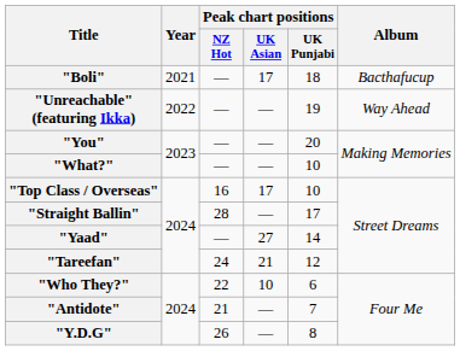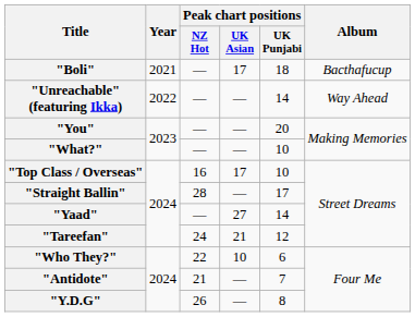 <table class="wikitable plainrowheaders" style="text-align:center;">
 <tr>
 <th scope="col" rowspan="2">Title</th>
 <th scope="col" rowspan="2">Year</th>
 <th scope="col" colspan="3">Peak chart positions</th>
 <th scope="col" rowspan="2">Album</th>
 </tr>
 <tr>
 <th scope="col" style="width:3em;font-size:85%;"><a href='#'>NZ<br>Hot</a><br></th>
 <th scope="col" style="width:3em;font-size:85%;"><a href='#'>UK<br>Asian</a><br></th>
 <th scope="col" style="width:3em;font-size:85%;">UK<br>Punjabi</th>
 </tr>
 <tr>
 <th scope="row">"Boli"</th>
 <td>2021</td>
 <td>—</td>
 <td>17</td>
 <td>18</td>
 <td><em>Bacthafucup</em></td>
 </tr>
 <tr>
 <th scope="row">"Unreachable"<br><span>(featuring <a href='#'>Ikka</a>)</span></th>
 <td>2022</td>
 <td>—</td>
 <td>—</td>
-<td>19</td>
+<td>14</td>
 <td><em>Way Ahead</em></td>
 </tr>
 <tr>
 <th scope="row">"You"</th>
 <td rowspan="2">2023</td>
 <td>—</td>
 <td>—</td>
 <td>20</td>
 <td rowspan="2"><em>Making Memories</em></td>
 </tr>
 <tr>
 <th scope="row">"What?"</th>
 <td>—</td>
 <td>—</td>
 <td>10</td>
 </tr>
 <tr>
 <th scope="row">"Top Class / Overseas"<br></th>
 <td rowspan="4">2024</td>
 <td>16</td>
 <td>17</td>
 <td>10</td>
 <td rowspan="4"><em>Street Dreams</em></td>
 </tr>
 <tr>
 <th scope="row">"Straight Ballin"<br></th>
 <td>28</td>
 <td>—</td>
 <td>17</td>
 </tr>
 <tr>
 <th scope="row">"Yaad"<br></th>
 <td>—</td>
 <td>27</td>
 <td>14</td>
 </tr>
 <tr>
 <th scope="row">"Tareefan"<br></th>
 <td>24</td>
 <td>21</td>
 <td>12</td>
 </tr>
 <tr>
 <th scope="row">"Who They?"<br></th>
 <td rowspan="3">2024</td>
 <td>22</td>
 <td>10</td>
 <td>6</td>
 <td rowspan="3"><em>Four Me</em></td>
 </tr>
 <tr>
 <th scope="row">"Antidote"</th>
 <td>21</td>
 <td>—</td>
 <td>7</td>
 </tr>
 <tr>
 <th scope="row">"Y.D.G"<br></th>
 <td>26</td>
 <td>—</td>
 <td>8</td>
 </tr>
 </table>
